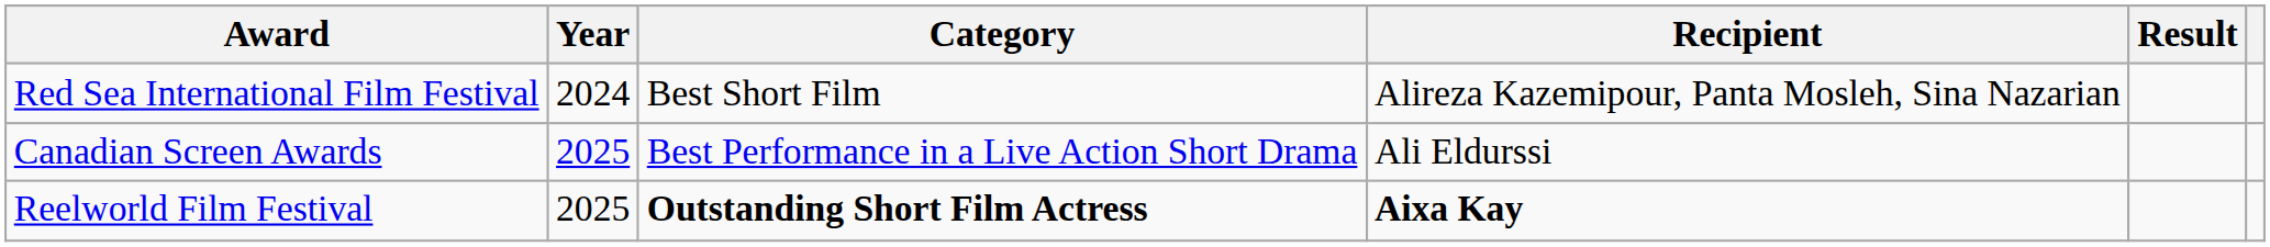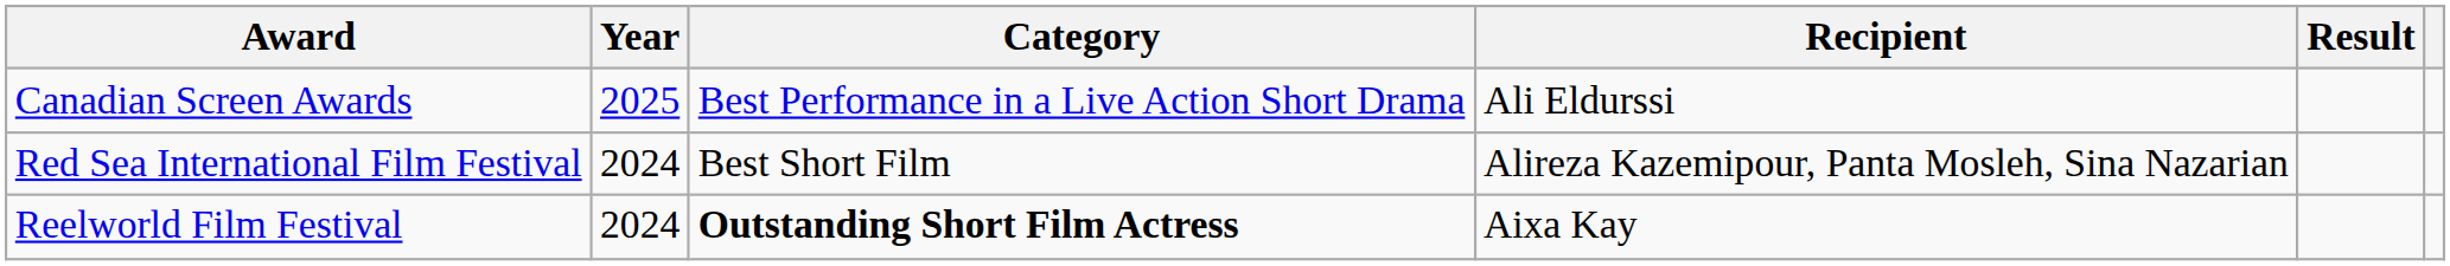 <table class="wikitable sortable">
 <tr style="background:#ccc; text-align:center;">
 <th>Award</th>
 <th>Year</th>
 <th>Category</th>
 <th>Recipient</th>
 <th>Result</th>
 <th class="unsortable"></th>
 </tr>
 <tr>
+<td><a href='#'>Canadian Screen Awards</a></td>
+<td><a href='#'>2025</a></td>
+<td><a href='#'>Best Performance in a Live Action Short Drama</a></td>
+<td>Ali Eldurssi</td>
+<td></td>
+<td></td>
+</tr>
+<tr>
 <td><a href='#'>Red Sea International Film Festival</a></td>
 <td>2024</td>
 <td>Best Short Film</td>
 <td>Alireza Kazemipour, Panta Mosleh, Sina Nazarian</td>
 <td></td>
 <td></td>
 </tr>
 <tr>
-<td><a href='#'>Canadian Screen Awards</a></td>
-<td><a href='#'>2025</a></td>
-<td><a href='#'>Best Performance in a Live Action Short Drama</a></td>
-<td>Ali Eldurssi</td>
-<td></td>
-<td></td>
-</tr>
-<tr>
 <td><a href='#'>Reelworld Film Festival</a></td>
-<td>2025</td>
+<td>2024</td>
 <td><strong>Outstanding Short Film Actress</strong></td>
-<td><strong>Aixa Kay</strong></td>
+<td>Aixa Kay</td>
 <td></td>
 <td></td>
 </tr>
 </table>
